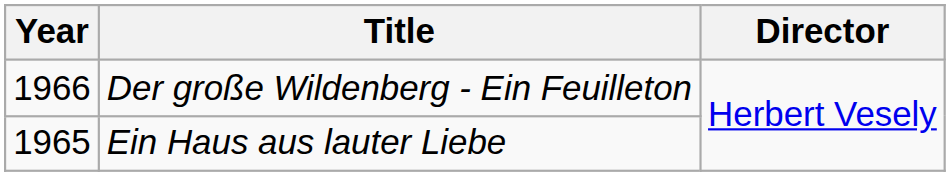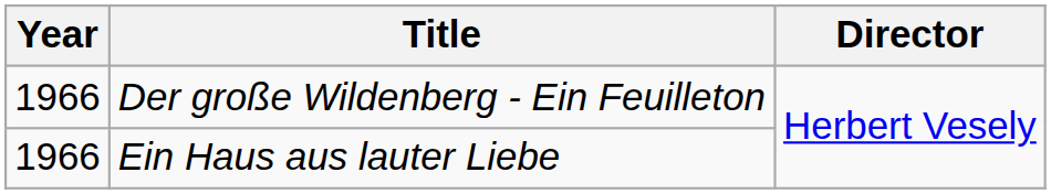 <table class="wikitable">
 <tr>
 <th>Year</th>
 <th>Title</th>
 <th>Director</th>
 </tr>
 <tr>
 <td>1966</td>
 <td><em>Der große Wildenberg - Ein Feuilleton</em></td>
 <td rowspan=2><a href='#'>Herbert Vesely</a></td>
 </tr>
 <tr>
-<td>1965</td>
+<td>1966</td>
 <td><em>Ein Haus aus lauter Liebe</em></td>
 </tr>
 </table>
